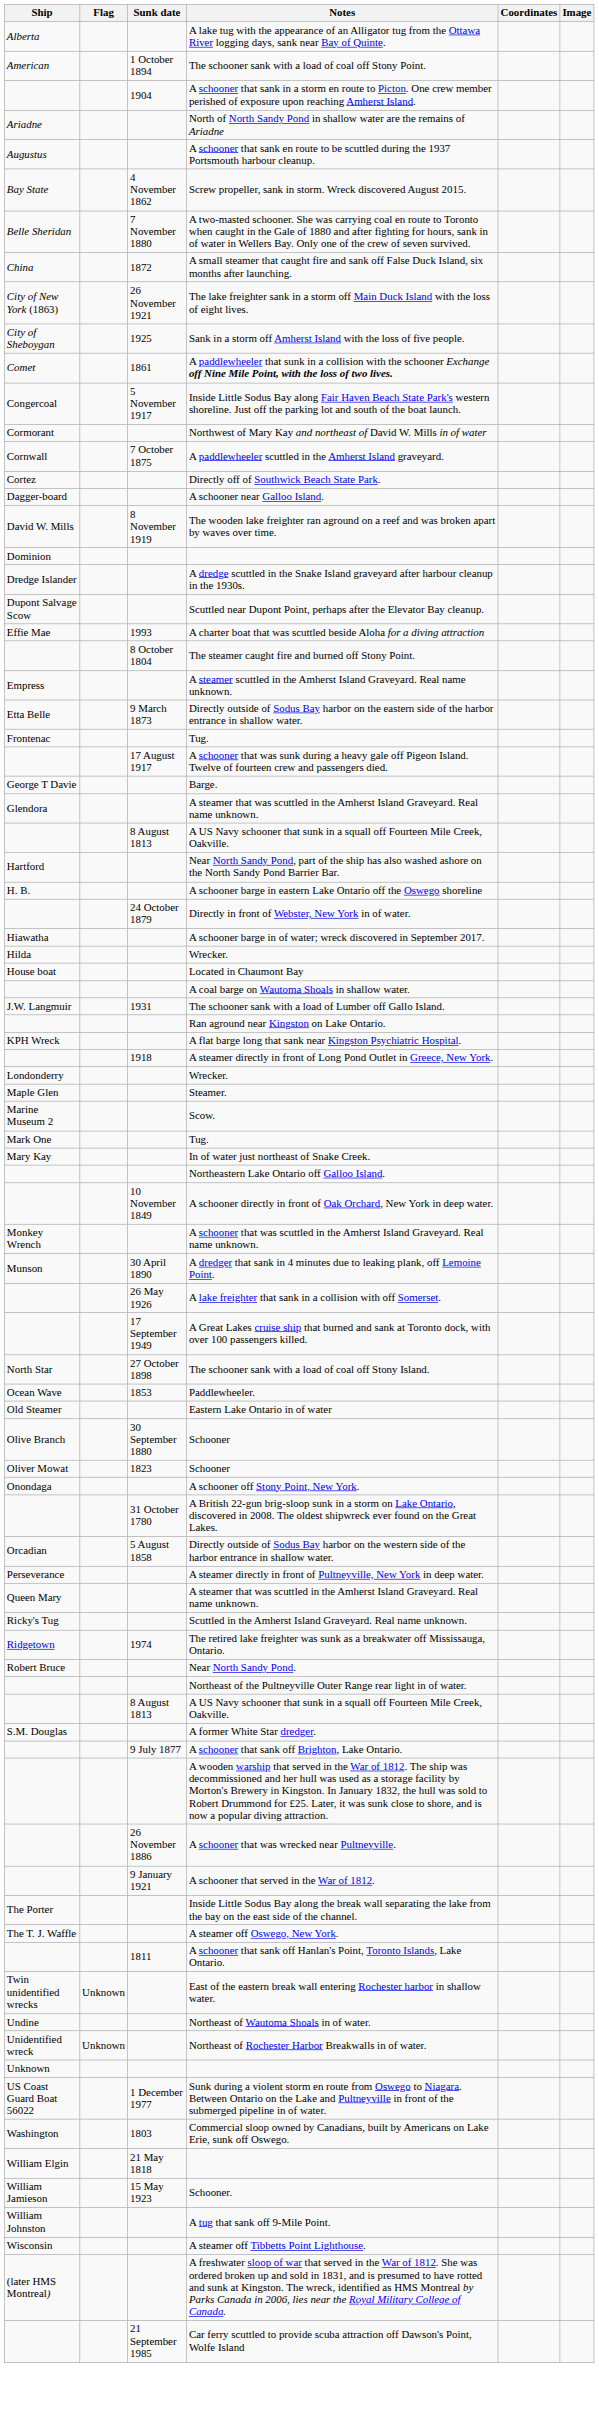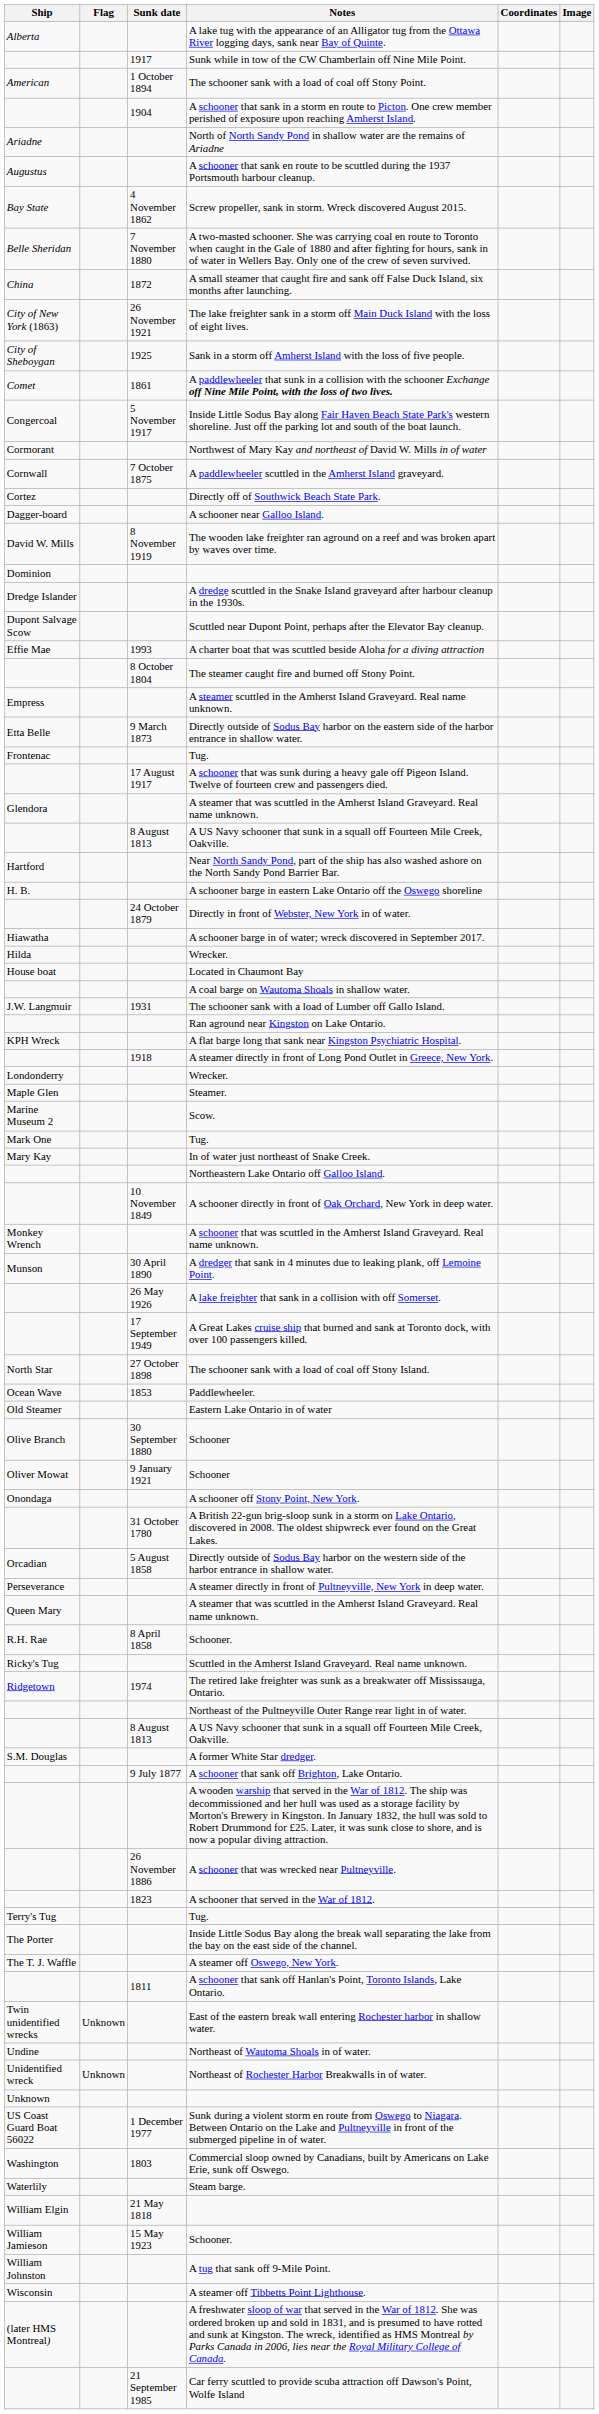 <table class="wikitable sortable">
 <tr>
 <th>Ship</th>
 <th>Flag</th>
 <th>Sunk date</th>
 <th>Notes</th>
 <th>Coordinates</th>
 <th>Image</th>
 </tr>
 <tr>
 <td><em>Alberta</em></td>
 <td></td>
 <td></td>
 <td>A lake tug with the appearance of an Alligator tug from the <a href='#'>Ottawa River</a> logging days, sank near <a href='#'>Bay of Quinte</a>.</td>
+<td></td>
+<td></td>
+</tr>
+<tr>
+<td></td>
+<td></td>
+<td data-sort-value="0-0-1917">1917</td>
+<td>Sunk while in tow of the CW Chamberlain off Nine Mile Point.</td>
 <td></td>
 <td></td>
 </tr>
 <tr>
 <td><em>American</em></td>
 <td></td>
 <td>1 October 1894</td>
 <td>The schooner sank with a load of coal off Stony Point.</td>
 <td></td>
 <td></td>
 </tr>
 <tr>
 <td></td>
 <td></td>
 <td data-sort-value="0-0-1904">1904</td>
 <td>A <a href='#'>schooner</a> that sank in a storm en route to <a href='#'>Picton</a>. One crew member perished of exposure upon reaching <a href='#'>Amherst Island</a>.</td>
 <td></td>
 <td></td>
 </tr>
 <tr>
 <td><em>Ariadne</em></td>
 <td></td>
 <td></td>
 <td>North of <a href='#'>North Sandy Pond</a> in shallow water are the remains of <em>Ariadne</em></td>
 <td></td>
 <td></td>
 </tr>
 <tr>
 <td><em>Augustus</em></td>
 <td></td>
 <td></td>
 <td>A <a href='#'>schooner</a> that sank en route to be scuttled during the 1937 Portsmouth harbour cleanup.</td>
 <td></td>
 <td></td>
 </tr>
 <tr>
 <td><em>Bay State</em></td>
 <td></td>
 <td>4 November 1862</td>
 <td>Screw propeller, sank in storm. Wreck discovered August 2015.</td>
 <td></td>
 <td></td>
 </tr>
 <tr>
 <td><em>Belle Sheridan</em></td>
 <td></td>
 <td>7 November 1880</td>
 <td>A  two-masted schooner. She was carrying coal en route to Toronto when caught in the Gale of 1880 and after fighting for hours, sank in  of water in Wellers Bay. Only one of the crew of seven survived.</td>
 <td></td>
 <td></td>
 </tr>
 <tr>
 <td><em>China</em></td>
 <td></td>
 <td data-sort-value="0-0-1872">1872</td>
 <td>A small steamer that caught fire and sank off False Duck Island, six months after launching.</td>
 <td></td>
 <td></td>
 </tr>
 <tr>
 <td><em>City of New York</em> (1863)     </td>
 <td></td>
 <td>26 November 1921</td>
 <td>The lake freighter sank in a storm off <a href='#'>Main Duck Island</a> with the loss of eight lives.</td>
 <td></td>
 <td></td>
 </tr>
 <tr>
 <td><em>City of Sheboygan</em></td>
 <td></td>
 <td data-sort-value="0-0-1925">1925</td>
 <td>Sank in a storm off <a href='#'>Amherst Island</a> with the loss of five people.</td>
 <td></td>
 <td></td>
 </tr>
 <tr>
 <td><em>Comet</em></td>
 <td></td>
 <td data-sort-value="0-0-1861">1861</td>
 <td>A <a href='#'>paddlewheeler</a> that sunk in a collision with the schooner <em>Exchange<strong> off Nine Mile Point, with the loss of two lives.</td>
 <td></td>
 <td></td>
 </tr>
 <tr>
 <td></em>Congercoal<em></td>
 <td></td>
 <td>5 November 1917</td>
 <td>Inside Little Sodus Bay along <a href='#'>Fair Haven Beach State Park's</a> western shoreline. Just off the parking lot and south of the boat launch.</td>
 <td></td>
 <td></td>
 </tr>
 <tr>
 <td></em>Cormorant<em></td>
 <td></td>
 <td></td>
 <td>Northwest of </em>Mary Kay<em> and northeast of </em>David W. Mills<em> in  of water</td>
 <td></td>
 <td></td>
 </tr>
 <tr>
 <td></em>Cornwall<em></td>
 <td></td>
 <td>7 October 1875</td>
 <td>A <a href='#'>paddlewheeler</a> scuttled in the <a href='#'>Amherst Island</a> graveyard.</td>
 <td></td>
 <td></td>
 </tr>
 <tr>
 <td></em>Cortez<em></td>
 <td></td>
 <td></td>
 <td>Directly off of <a href='#'>Southwick Beach State Park</a>.</td>
 <td></td>
 <td></td>
 </tr>
 <tr>
 <td></em>Dagger-board<em></td>
 <td></td>
 <td></td>
 <td>A schooner near <a href='#'>Galloo Island</a>.</td>
 <td></td>
 <td></td>
 </tr>
 <tr>
 <td></em>David W. Mills<em></td>
 <td></td>
 <td>8 November 1919</td>
 <td>The wooden lake freighter ran aground on a reef and was broken apart by waves over time.</td>
 <td></td>
 <td></td>
 </tr>
 <tr>
 <td></em>Dominion<em></td>
 <td></td>
 <td></td>
 <td></td>
 <td></td>
 </tr>
 <tr>
 <td></em>Dredge Islander<em></td>
 <td></td>
 <td></td>
 <td>A <a href='#'>dredge</a> scuttled in the Snake Island graveyard after harbour cleanup in the 1930s.</td>
 <td></td>
 <td></td>
 </tr>
 <tr>
 <td>Dupont Salvage Scow</td>
 <td></td>
 <td></td>
 <td>Scuttled near Dupont Point, perhaps after the Elevator Bay cleanup.</td>
 <td></td>
 <td></td>
 </tr>
 <tr>
 <td></em>Effie Mae<em></td>
 <td></td>
 <td data-sort-value="0-0-1993">1993</td>
 <td>A charter boat that was scuttled beside </em>Aloha<em> for a diving attraction</td>
 <td></td>
 <td></td>
 </tr>
 <tr>
 <td></td>
 <td></td>
 <td>8 October 1804</td>
 <td>The steamer caught fire and burned off Stony Point.</td>
 <td></td>
 <td></td>
 </tr>
 <tr>
 <td></em>Empress<em></td>
 <td></td>
 <td></td>
 <td>A <a href='#'>steamer</a> scuttled in the Amherst Island Graveyard. Real name unknown.</td>
 <td></td>
 <td></td>
 </tr>
 <tr>
 <td></em>Etta Belle<em></td>
 <td></td>
 <td>9 March 1873</td>
 <td>Directly outside of <a href='#'>Sodus Bay</a> harbor on the eastern side of the harbor entrance in shallow water.</td>
 <td></td>
 <td></td>
 </tr>
 <tr>
 <td></em>Frontenac<em></td>
 <td></td>
 <td></td>
 <td>Tug.</td>
 <td></td>
 <td></td>
 </tr>
 <tr>
 <td></td>
 <td></td>
 <td>17 August 1917</td>
 <td>A <a href='#'>schooner</a> that was sunk during a heavy gale off Pigeon Island. Twelve of fourteen crew and passengers died.</td>
-<td></td>
-<td></td>
-</tr>
-<tr>
-<td></em>George T Davie<em></td>
-<td></td>
-<td></td>
-<td>Barge.</td>
 <td></td>
 <td></td>
 </tr>
 <tr>
 <td></em>Glendora<em></td>
 <td></td>
 <td></td>
 <td>A steamer that was scuttled in the Amherst Island Graveyard. Real name unknown.</td>
 <td></td>
 <td></td>
 </tr>
 <tr>
 <td></td>
 <td></td>
 <td>8 August 1813</td>
 <td>A US Navy schooner that sunk in a squall off Fourteen Mile Creek, Oakville.</td>
 <td></td>
 <td></td>
 </tr>
 <tr>
 <td></em>Hartford<em></td>
 <td></td>
 <td></td>
 <td>Near <a href='#'>North Sandy Pond</a>, part of the ship has also washed ashore on the North Sandy Pond Barrier Bar.</td>
 <td></td>
 <td></td>
 </tr>
 <tr>
 <td></em>H. B.<em></td>
 <td></td>
 <td></td>
 <td>A schooner barge in eastern Lake Ontario  off the <a href='#'>Oswego</a> shoreline</td>
 <td></td>
 <td></td>
 </tr>
 <tr>
 <td></td>
 <td></td>
 <td>24 October 1879</td>
 <td>Directly in front of <a href='#'>Webster, New York</a> in  of water.</td>
 <td></td>
 <td></td>
 </tr>
 <tr>
 <td></em>Hiawatha<em></td>
 <td></td>
 <td></td>
 <td>A schooner barge in  of water; wreck discovered in September 2017.</td>
 <td></td>
 <td></td>
 </tr>
 <tr>
 <td></em>Hilda<em></td>
 <td></td>
 <td></td>
 <td>Wrecker.</td>
 <td></td>
 <td></td>
 </tr>
 <tr>
 <td>House boat</td>
 <td></td>
 <td></td>
 <td>Located in Chaumont Bay</td>
 <td></td>
 <td></td>
 </tr>
 <tr>
 <td></td>
 <td></td>
 <td></td>
 <td>A coal barge on <a href='#'>Wautoma Shoals</a> in shallow water.</td>
 <td></td>
 <td></td>
 </tr>
 <tr>
 <td></em>J.W. Langmuir<em></td>
 <td></td>
 <td data-sort-value="0-0-1931">1931</td>
 <td>The schooner sank with a load of Lumber off Gallo Island.</td>
 <td></td>
 <td></td>
 </tr>
 <tr>
 <td></td>
 <td></td>
 <td></td>
 <td>Ran aground near <a href='#'>Kingston</a> on Lake Ontario.</td>
 <td></td>
 <td></td>
 </tr>
 <tr>
 <td>KPH Wreck</td>
 <td></td>
 <td></td>
 <td>A flat barge  long that sank near <a href='#'>Kingston Psychiatric Hospital</a>.</td>
 <td></td>
 <td></td>
 </tr>
 <tr>
 <td></td>
 <td></td>
 <td data-sort-value="0-0-1930">1918</td>
 <td>A steamer directly in front of Long Pond Outlet in <a href='#'>Greece, New York</a>.</td>
 <td></td>
 <td></td>
 </tr>
 <tr>
 <td></em>Londonderry<em></td>
 <td></td>
 <td></td>
 <td>Wrecker.</td>
 <td></td>
 <td></td>
 </tr>
 <tr>
 <td></em>Maple Glen<em></td>
 <td></td>
 <td></td>
 <td>Steamer.</td>
 <td></td>
 <td></td>
 </tr>
 <tr>
 <td></em>Marine Museum 2<em></td>
 <td></td>
 <td></td>
 <td>Scow.</td>
 <td></td>
 <td></td>
 </tr>
 <tr>
 <td></em>Mark One<em></td>
 <td></td>
 <td></td>
 <td>Tug.</td>
 <td></td>
 <td></td>
 </tr>
 <tr>
 <td></em>Mary Kay<em></td>
 <td></td>
 <td></td>
 <td>In  of water just northeast of Snake Creek.</td>
 <td></td>
 <td></td>
 </tr>
 <tr>
 <td></td>
 <td></td>
 <td></td>
 <td>Northeastern Lake Ontario off <a href='#'>Galloo Island</a>.</td>
 <td></td>
 <td></td>
 </tr>
 <tr>
 <td></td>
 <td></td>
 <td>10 November 1849</td>
 <td>A schooner directly in front of <a href='#'>Oak Orchard</a>, New York in deep water.</td>
 <td></td>
 <td></td>
 </tr>
 <tr>
 <td></em>Monkey Wrench<em></td>
 <td></td>
 <td></td>
 <td>A <a href='#'>schooner</a> that was scuttled in the Amherst Island Graveyard. Real name unknown.</td>
 <td></td>
 <td></td>
 </tr>
 <tr>
 <td></em>Munson<em></td>
 <td></td>
 <td>30 April 1890</td>
 <td>A <a href='#'>dredger</a> that sank in 4 minutes due to leaking plank, off <a href='#'>Lemoine Point</a>.</td>
 <td></td>
 <td></td>
 </tr>
 <tr>
 <td></td>
 <td></td>
 <td>26 May 1926</td>
 <td>A <a href='#'>lake freighter</a> that sank in a collision with  off <a href='#'>Somerset</a>.</td>
 <td></td>
 <td></td>
 </tr>
 <tr>
 <td></td>
 <td></td>
 <td>17 September 1949</td>
 <td>A Great Lakes <a href='#'>cruise ship</a> that burned and sank at Toronto dock, with over 100 passengers killed.</td>
 <td></td>
 <td></td>
 </tr>
 <tr>
 <td></em>North Star<em></td>
 <td></td>
 <td>27 October 1898</td>
 <td>The schooner sank with a load of coal off Stony Island.</td>
 <td></td>
 <td></td>
 </tr>
 <tr>
 <td></em>Ocean Wave<em></td>
 <td></td>
 <td data-sort-value="0-0-1853">1853</td>
 <td>Paddlewheeler.</td>
 <td></td>
 <td></td>
 </tr>
 <tr>
 <td></em>Old Steamer<em></td>
 <td></td>
 <td></td>
 <td>Eastern Lake Ontario in  of water</td>
 <td></td>
 <td></td>
 </tr>
 <tr>
 <td></em>Olive Branch<em></td>
 <td></td>
 <td>30 September 1880</td>
 <td>Schooner</td>
 <td></td>
 <td></td>
 </tr>
 <tr>
 <td></em>Oliver Mowat<em></td>
 <td></td>
-<td data-sort-value="0-0-1823">1823</td>
+<td>9 January 1921</td>
 <td>Schooner</td>
 <td></td>
 <td></td>
 </tr>
 <tr>
 <td></em>Onondaga<em></td>
 <td></td>
 <td></td>
 <td>A schooner off <a href='#'>Stony Point, New York</a>.</td>
 <td></td>
 <td></td>
 </tr>
 <tr>
 <td></td>
 <td></td>
 <td>31 October 1780</td>
 <td>A British 22-gun brig-sloop sunk in a storm on <a href='#'>Lake Ontario</a>, discovered in 2008. The oldest shipwreck ever found on the Great Lakes.</td>
 <td></td>
 <td></td>
 </tr>
 <tr>
 <td></em>Orcadian<em></td>
 <td></td>
 <td>5 August 1858</td>
 <td>Directly outside of <a href='#'>Sodus Bay</a> harbor on the western side of the harbor entrance in shallow water.</td>
 <td></td>
 <td></td>
 </tr>
 <tr>
 <td></em>Perseverance<em></td>
 <td></td>
 <td></td>
 <td>A steamer directly in front of <a href='#'>Pultneyville, New York</a> in deep water.</td>
 <td></td>
 <td></td>
 </tr>
 <tr>
 <td></em>Queen Mary<em></td>
 <td></td>
 <td></td>
 <td>A steamer that was scuttled in the Amherst Island Graveyard. Real name unknown.</td>
 <td></td>
 <td></td>
 </tr>
 <tr>
+<td></em>R.H. Rae<em></td>
+<td></td>
+<td>8 April 1858</td>
+<td>Schooner.</td>
+<td></td>
+<td></td>
+</tr>
+<tr>
 <td></em>Ricky's Tug<em></td>
 <td></td>
 <td></td>
 <td>Scuttled in the Amherst Island Graveyard. Real name unknown.</td>
 <td></td>
 <td></td>
 </tr>
 <tr>
 <td><a href='#'></em>Ridgetown<em></a></td>
 <td></td>
 <td data-sort-value="0-0-1974">1974</td>
 <td>The retired lake freighter was sunk as a breakwater off Mississauga, Ontario.</td>
-<td></td>
-<td></td>
-</tr>
-<tr>
-<td></em>Robert Bruce<em></td>
-<td></td>
-<td></td>
-<td>Near <a href='#'>North Sandy Pond</a>.</td>
 <td></td>
 <td></td>
 </tr>
 <tr>
 <td></td>
 <td></td>
 <td></td>
 <td>Northeast of the Pultneyville Outer Range rear light in  of water.</td>
 <td></td>
 <td></td>
 </tr>
 <tr>
 <td></td>
 <td></td>
 <td>8 August 1813</td>
 <td>A US Navy schooner that sunk in a squall off Fourteen Mile Creek, Oakville.</td>
 <td></td>
 <td></td>
 </tr>
 <tr>
 <td></em>S.M. Douglas<em></td>
 <td></td>
 <td></td>
 <td>A former White Star <a href='#'>dredger</a>.</td>
 <td></td>
 <td></td>
 </tr>
 <tr>
 <td></td>
 <td></td>
 <td>9 July 1877</td>
 <td>A <a href='#'>schooner</a> that sank off <a href='#'>Brighton</a>, Lake Ontario.</td>
 <td></td>
 <td></td>
 </tr>
 <tr>
 <td></td>
 <td></td>
 <td></td>
 <td>A wooden <a href='#'>warship</a> that served in the <a href='#'>War of 1812</a>. The ship was decommissioned and her hull was used as a storage facility by Morton's Brewery in Kingston. In January 1832, the hull was sold to Robert Drummond for £25. Later, it was sunk close to shore, and is now a popular diving attraction.</td>
 <td></td>
 <td></td>
 </tr>
 <tr>
 <td></td>
 <td></td>
 <td>26 November 1886</td>
 <td>A <a href='#'>schooner</a> that was wrecked near <a href='#'>Pultneyville</a>.</td>
 <td></td>
 <td></td>
 </tr>
 <tr>
 <td></td>
 <td></td>
-<td>9 January 1921</td>
+<td data-sort-value="0-0-1823">1823</td>
 <td>A schooner that served in the <a href='#'>War of 1812</a>.</td>
+<td></td>
+<td></td>
+</tr>
+<tr>
+<td></em>Terry's Tug<em></td>
+<td></td>
+<td></td>
+<td>Tug.</td>
 <td></td>
 <td></td>
 </tr>
 <tr>
 <td></em>The Porter<em></td>
 <td></td>
 <td></td>
 <td>Inside Little Sodus Bay along the break wall separating the lake from the bay on the east side of the channel.</td>
 <td></td>
 <td></td>
 </tr>
 <tr>
 <td></em>The T. J. Waffle<em></td>
 <td></td>
 <td></td>
 <td>A steamer  off <a href='#'>Oswego, New York</a>.</td>
 <td></td>
 <td></td>
 </tr>
 <tr>
 <td></td>
 <td></td>
 <td data-sort-value="0-0-1811">1811</td>
 <td>A <a href='#'>schooner</a> that sank off Hanlan's Point, <a href='#'>Toronto Islands</a>, Lake Ontario.</td>
 <td></td>
 <td></td>
 </tr>
 <tr>
 <td>Twin unidentified wrecks</td>
 <td>Unknown</td>
 <td></td>
 <td>East of the eastern break wall entering <a href='#'>Rochester harbor</a> in shallow water.</td>
 <td></td>
 <td></td>
 </tr>
 <tr>
 <td></em>Undine<em></td>
 <td></td>
 <td></td>
 <td>Northeast of <a href='#'>Wautoma Shoals</a> in  of water.</td>
 <td></td>
 <td></td>
 </tr>
 <tr>
 <td>Unidentified wreck</td>
 <td>Unknown</td>
 <td></td>
 <td>Northeast of <a href='#'>Rochester Harbor</a> Breakwalls in  of water.</td>
 <td></td>
 <td></td>
 </tr>
 <tr>
 <td>Unknown</td>
 <td></td>
 <td></td>
 <td></td>
 <td></td>
 <td></td>
 </tr>
 <tr>
 <td>US Coast Guard Boat 56022</td>
 <td></td>
 <td>1 December 1977</td>
 <td>Sunk during a violent storm en route from <a href='#'>Oswego</a> to <a href='#'>Niagara</a>. Between Ontario on the Lake and <a href='#'>Pultneyville</a> in front of the submerged pipeline in  of water.</td>
 <td></td>
 <td></td>
 </tr>
 <tr>
 <td></em>Washington<em></td>
 <td></td>
 <td data-sort-value="0-0-1803">1803</td>
 <td>Commercial sloop owned by Canadians, built by Americans on Lake Erie, sunk off Oswego.</td>
 <td></td>
 <td></td>
 </tr>
 <tr>
+<td></em>Waterlily<em></td>
+<td></td>
+<td></td>
+<td>Steam barge.</td>
+<td></td>
+<td></td>
+</tr>
+<tr>
 <td></em>William Elgin<em></td>
 <td></td>
 <td>21 May 1818</td>
 <td></td>
 <td></td>
 <td></td>
 </tr>
 <tr>
 <td></em>William Jamieson<em></td>
 <td></td>
 <td>15 May 1923</td>
 <td>Schooner.</td>
 <td></td>
 <td></td>
 </tr>
 <tr>
 <td></em>William Johnston<em></td>
 <td></td>
 <td></td>
 <td>A <a href='#'>tug</a> that sank off 9-Mile Point.</td>
 <td></td>
 <td></td>
 </tr>
 <tr>
 <td></em>Wisconsin<em></td>
 <td></td>
 <td></td>
 <td>A steamer off <a href='#'>Tibbetts Point Lighthouse</a>.</td>
 <td></td>
 <td></td>
 </tr>
 <tr>
 <td> (later HMS </em>Montreal<em>)</td>
 <td></td>
 <td></td>
 <td>A freshwater <a href='#'>sloop of war</a> that served in the <a href='#'>War of 1812</a>. She was ordered broken up and sold in 1831, and is presumed to have rotted and sunk at Kingston. The wreck, identified as HMS </em>Montreal<em> by Parks Canada in 2006, lies near the <a href='#'>Royal Military College of Canada</a>.</td>
 <td></td>
 <td></td>
 </tr>
 <tr>
 <td></td>
 <td></td>
 <td>21 September 1985</td>
 <td>Car ferry scuttled to provide scuba attraction off Dawson's Point, Wolfe Island</td>
 <td></td>
 <td></td>
 </tr>
 </table>
